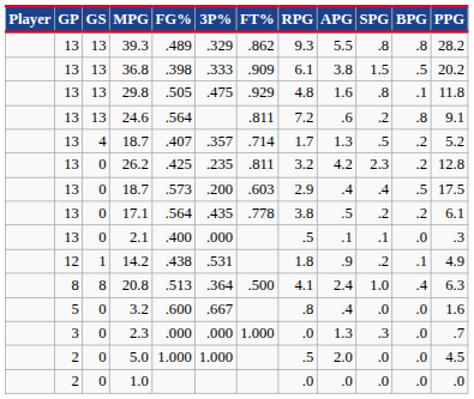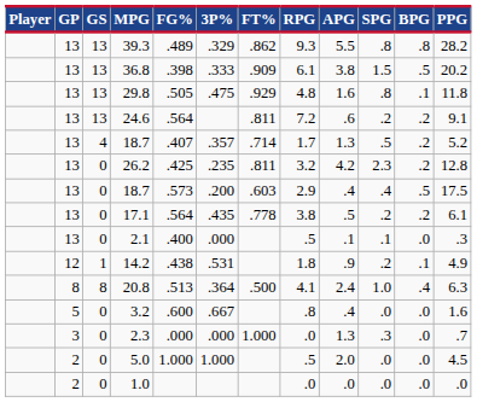 <table class="wikitable sortable" style="text-align:right;">
 <tr>
 <th style="background:#1D4289; color:#FFFFFF; border-top:#C8102E 3px solid; border-bottom:#C8102E 3px solid;">Player</th>
 <th style="background:#1D4289; color:#FFFFFF; border-top:#C8102E 3px solid; border-bottom:#C8102E 3px solid;">GP</th>
 <th style="background:#1D4289; color:#FFFFFF; border-top:#C8102E 3px solid; border-bottom:#C8102E 3px solid;">GS</th>
 <th style="background:#1D4289; color:#FFFFFF; border-top:#C8102E 3px solid; border-bottom:#C8102E 3px solid;">MPG</th>
 <th style="background:#1D4289; color:#FFFFFF; border-top:#C8102E 3px solid; border-bottom:#C8102E 3px solid;">FG%</th>
 <th style="background:#1D4289; color:#FFFFFF; border-top:#C8102E 3px solid; border-bottom:#C8102E 3px solid;">3P%</th>
 <th style="background:#1D4289; color:#FFFFFF; border-top:#C8102E 3px solid; border-bottom:#C8102E 3px solid;">FT%</th>
 <th style="background:#1D4289; color:#FFFFFF; border-top:#C8102E 3px solid; border-bottom:#C8102E 3px solid;">RPG</th>
 <th style="background:#1D4289; color:#FFFFFF; border-top:#C8102E 3px solid; border-bottom:#C8102E 3px solid;">APG</th>
 <th style="background:#1D4289; color:#FFFFFF; border-top:#C8102E 3px solid; border-bottom:#C8102E 3px solid;">SPG</th>
 <th style="background:#1D4289; color:#FFFFFF; border-top:#C8102E 3px solid; border-bottom:#C8102E 3px solid;">BPG</th>
 <th style="background:#1D4289; color:#FFFFFF; border-top:#C8102E 3px solid; border-bottom:#C8102E 3px solid;">PPG</th>
 </tr>
 <tr>
 <td style="text-align:left;"></td>
 <td>13</td>
 <td>13</td>
 <td>39.3</td>
 <td>.489</td>
 <td>.329</td>
 <td>.862</td>
 <td>9.3</td>
 <td>5.5</td>
 <td>.8</td>
 <td>.8</td>
 <td>28.2</td>
 </tr>
 <tr>
 <td style="text-align:left;"></td>
 <td>13</td>
 <td>13</td>
 <td>36.8</td>
 <td>.398</td>
 <td>.333</td>
 <td>.909</td>
 <td>6.1</td>
 <td>3.8</td>
 <td>1.5</td>
 <td>.5</td>
 <td>20.2</td>
 </tr>
 <tr>
 <td style="text-align:left;"></td>
 <td>13</td>
 <td>13</td>
 <td>29.8</td>
 <td>.505</td>
 <td>.475</td>
 <td>.929</td>
 <td>4.8</td>
 <td>1.6</td>
 <td>.8</td>
 <td>.1</td>
 <td>11.8</td>
 </tr>
 <tr>
 <td style="text-align:left;"></td>
 <td>13</td>
 <td>13</td>
 <td>24.6</td>
 <td>.564</td>
 <td></td>
 <td>.811</td>
 <td>7.2</td>
 <td>.6</td>
 <td>.2</td>
-<td>.8</td>
+<td>.2</td>
 <td>9.1</td>
 </tr>
 <tr>
 <td style="text-align:left;"></td>
 <td>13</td>
 <td>4</td>
 <td>18.7</td>
 <td>.407</td>
 <td>.357</td>
 <td>.714</td>
 <td>1.7</td>
 <td>1.3</td>
 <td>.5</td>
 <td>.2</td>
 <td>5.2</td>
 </tr>
 <tr>
 <td style="text-align:left;"></td>
 <td>13</td>
 <td>0</td>
 <td>26.2</td>
 <td>.425</td>
 <td>.235</td>
 <td>.811</td>
 <td>3.2</td>
 <td>4.2</td>
 <td>2.3</td>
 <td>.2</td>
 <td>12.8</td>
 </tr>
 <tr>
 <td style="text-align:left;"></td>
 <td>13</td>
 <td>0</td>
 <td>18.7</td>
 <td>.573</td>
 <td>.200</td>
 <td>.603</td>
 <td>2.9</td>
 <td>.4</td>
 <td>.4</td>
 <td>.5</td>
 <td>17.5</td>
 </tr>
 <tr>
 <td style="text-align:left;"></td>
 <td>13</td>
 <td>0</td>
 <td>17.1</td>
 <td>.564</td>
 <td>.435</td>
 <td>.778</td>
 <td>3.8</td>
 <td>.5</td>
 <td>.2</td>
 <td>.2</td>
 <td>6.1</td>
 </tr>
 <tr>
 <td style="text-align:left;"></td>
 <td>13</td>
 <td>0</td>
 <td>2.1</td>
 <td>.400</td>
 <td>.000</td>
 <td></td>
 <td>.5</td>
 <td>.1</td>
 <td>.1</td>
 <td>.0</td>
 <td>.3</td>
 </tr>
 <tr>
 <td style="text-align:left;"></td>
 <td>12</td>
 <td>1</td>
 <td>14.2</td>
 <td>.438</td>
 <td>.531</td>
 <td></td>
 <td>1.8</td>
 <td>.9</td>
 <td>.2</td>
 <td>.1</td>
 <td>4.9</td>
 </tr>
 <tr>
 <td style="text-align:left;"></td>
 <td>8</td>
 <td>8</td>
 <td>20.8</td>
 <td>.513</td>
 <td>.364</td>
 <td>.500</td>
 <td>4.1</td>
 <td>2.4</td>
 <td>1.0</td>
 <td>.4</td>
 <td>6.3</td>
 </tr>
 <tr>
 <td style="text-align:left;"></td>
 <td>5</td>
 <td>0</td>
 <td>3.2</td>
 <td>.600</td>
 <td>.667</td>
 <td></td>
 <td>.8</td>
 <td>.4</td>
 <td>.0</td>
 <td>.0</td>
 <td>1.6</td>
 </tr>
 <tr>
 <td style="text-align:left;"></td>
 <td>3</td>
 <td>0</td>
 <td>2.3</td>
 <td>.000</td>
 <td>.000</td>
 <td>1.000</td>
 <td>.0</td>
 <td>1.3</td>
 <td>.3</td>
 <td>.0</td>
 <td>.7</td>
 </tr>
 <tr>
 <td style="text-align:left;"></td>
 <td>2</td>
 <td>0</td>
 <td>5.0</td>
 <td>1.000</td>
 <td>1.000</td>
 <td></td>
 <td>.5</td>
 <td>2.0</td>
 <td>.0</td>
 <td>.0</td>
 <td>4.5</td>
 </tr>
 <tr>
 <td style="text-align:left;"></td>
 <td>2</td>
 <td>0</td>
 <td>1.0</td>
 <td></td>
 <td></td>
 <td></td>
 <td>.0</td>
 <td>.0</td>
 <td>.0</td>
 <td>.0</td>
 <td>.0</td>
 </tr>
 </table>
